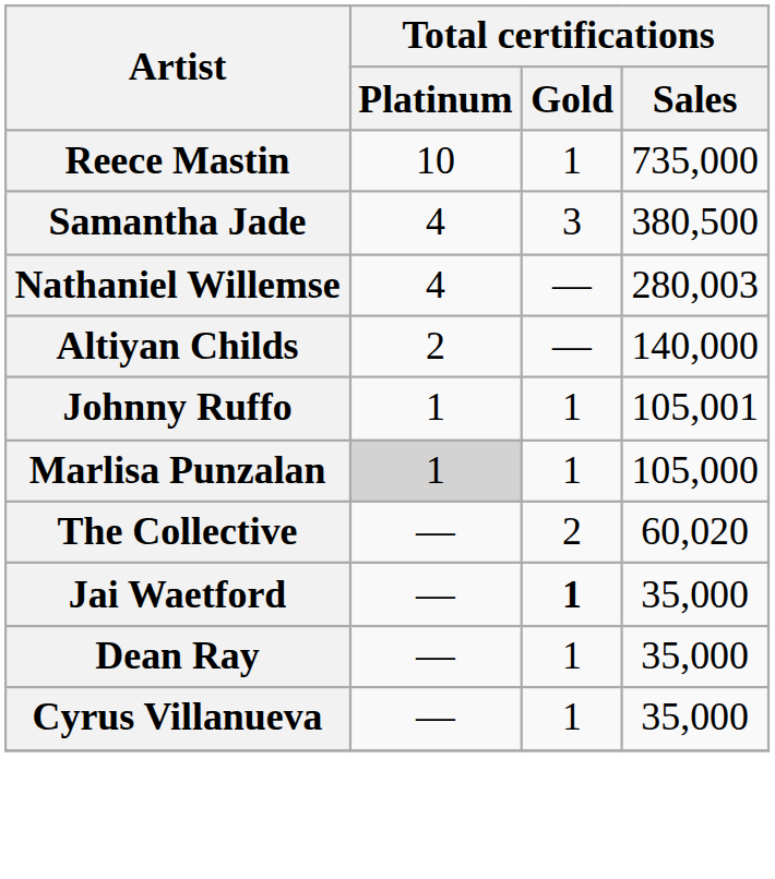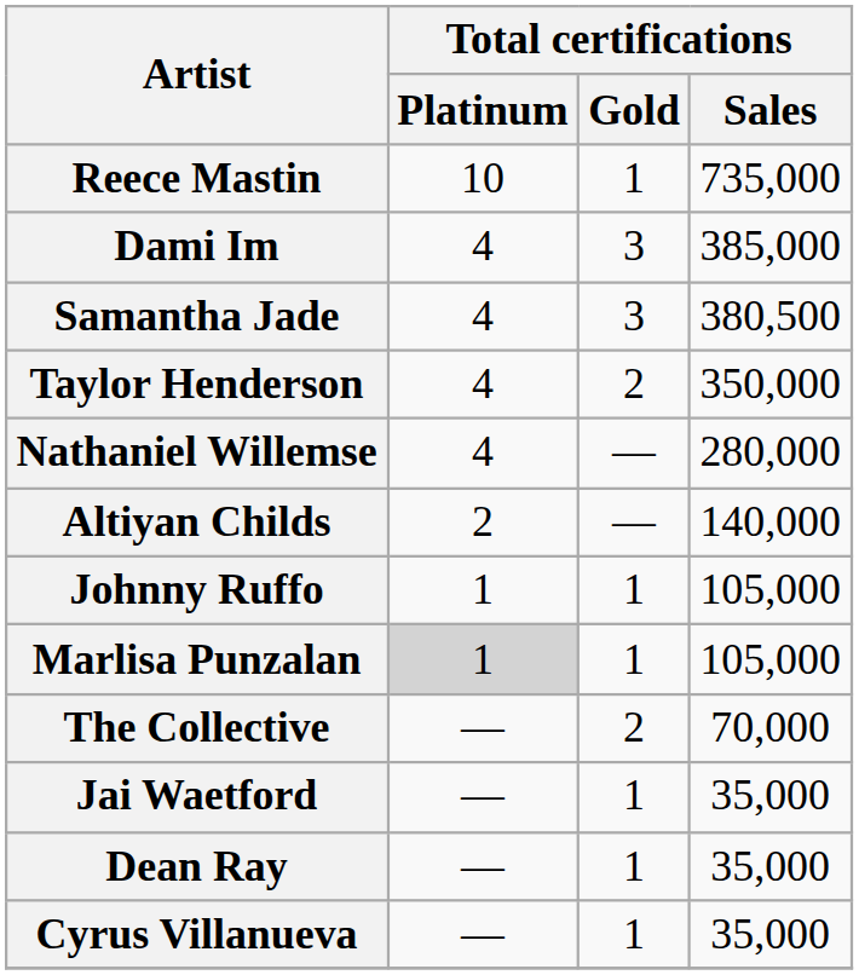 <table class="wikitable plainrowheaders" style="text-align:center;">
 <tr>
 <th scope="col" rowspan="2">Artist</th>
 <th scope="col" colspan="3">Total certifications</th>
 </tr>
 <tr>
 <th scope="col">Platinum</th>
 <th scope="col">Gold</th>
 <th scope="col">Sales</th>
 </tr>
 <tr>
 <th scope="row">Reece Mastin</th>
 <td>10</td>
 <td>1</td>
 <td>735,000</td>
 </tr>
 <tr>
+<th scope="row">Dami Im</th>
+<td>4</td>
+<td>3</td>
+<td>385,000</td>
+</tr>
+<tr>
 <th scope="row">Samantha Jade</th>
 <td>4</td>
 <td>3</td>
 <td>380,500</td>
 </tr>
 <tr>
+<th scope="row">Taylor Henderson</th>
+<td>4</td>
+<td>2</td>
+<td>350,000</td>
+</tr>
+<tr>
 <th scope="row">Nathaniel Willemse</th>
 <td>4</td>
 <td>—</td>
-<td>280,003</td>
+<td>280,000</td>
 </tr>
 <tr>
 <th scope="row">Altiyan Childs</th>
 <td>2</td>
 <td>—</td>
 <td>140,000</td>
 </tr>
 <tr>
 <th scope="row">Johnny Ruffo</th>
 <td>1</td>
 <td>1</td>
-<td>105,001</td>
+<td>105,000</td>
 </tr>
 <tr>
 <th scope="row">Marlisa Punzalan</th>
 <td style="background: lightgrey;">1</td>
 <td>1</td>
 <td>105,000</td>
 </tr>
 <tr>
 <th scope="row">The Collective</th>
 <td>—</td>
 <td>2</td>
-<td>60,020</td>
+<td>70,000</td>
 </tr>
 <tr>
 <th scope="row">Jai Waetford</th>
 <td>—</td>
-<td><strong>1</strong></td>
+<td>1</td>
 <td>35,000</td>
 </tr>
 <tr>
 <th scope="row">Dean Ray</th>
 <td>—</td>
 <td>1</td>
 <td>35,000</td>
 </tr>
 <tr>
 <th scope="row">Cyrus Villanueva</th>
 <td>—</td>
 <td>1</td>
 <td>35,000</td>
 </tr>
 <tr>
 </tr>
 </table>
